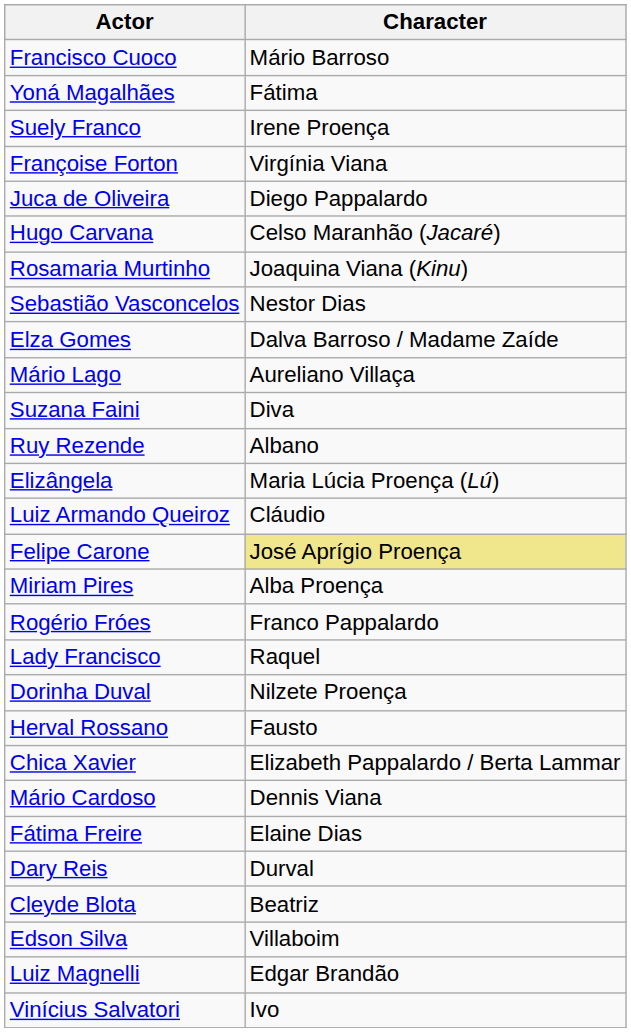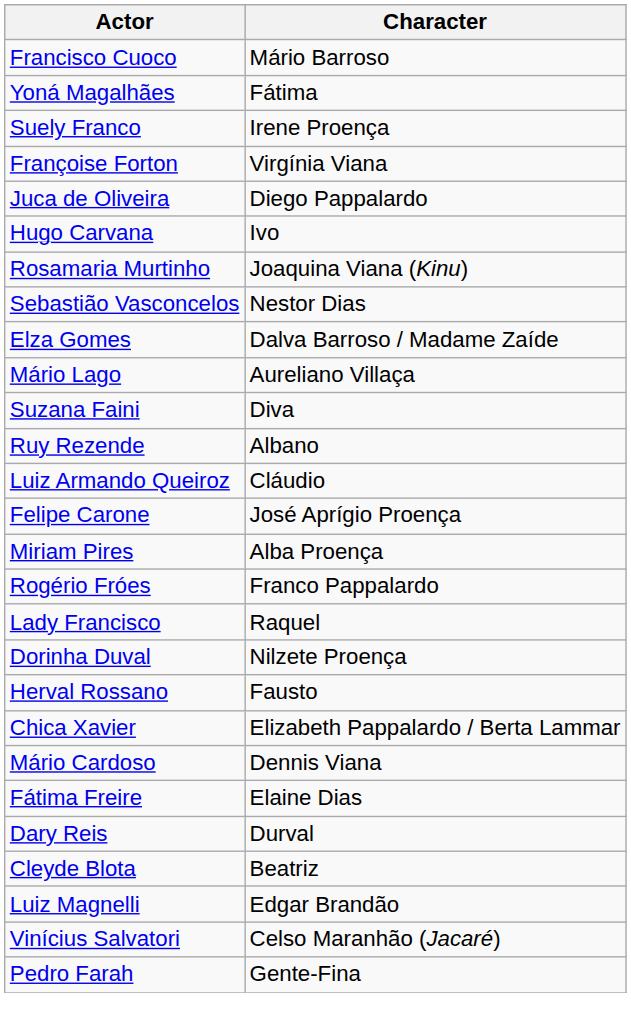 <table class="wikitable sortable">
 <tr style="background:#ccc;">
 <th>Actor</th>
 <th>Character</th>
 </tr>
 <tr>
 <td><a href='#'>Francisco Cuoco</a></td>
 <td>Mário Barroso</td>
 </tr>
 <tr>
 <td><a href='#'>Yoná Magalhães</a></td>
 <td>Fátima</td>
 </tr>
 <tr>
 <td><a href='#'>Suely Franco</a></td>
 <td>Irene Proença</td>
 </tr>
 <tr>
 <td><a href='#'>Françoise Forton</a></td>
 <td>Virgínia Viana</td>
 </tr>
 <tr>
 <td><a href='#'>Juca de Oliveira</a></td>
 <td>Diego Pappalardo</td>
 </tr>
 <tr>
 <td><a href='#'>Hugo Carvana</a></td>
-<td>Celso Maranhão (<em>Jacaré</em>)</td>
+<td>Ivo</td>
 </tr>
 <tr>
 <td><a href='#'>Rosamaria Murtinho</a></td>
 <td>Joaquina Viana (<em>Kinu</em>)</td>
 </tr>
 <tr>
 <td><a href='#'>Sebastião Vasconcelos</a></td>
 <td>Nestor Dias</td>
 </tr>
 <tr>
 <td><a href='#'>Elza Gomes</a></td>
 <td>Dalva Barroso / Madame Zaíde</td>
 </tr>
 <tr>
 <td><a href='#'>Mário Lago</a></td>
 <td>Aureliano Villaça</td>
 </tr>
 <tr>
 <td><a href='#'>Suzana Faini</a></td>
 <td>Diva</td>
 </tr>
 <tr>
 <td><a href='#'>Ruy Rezende</a></td>
 <td>Albano</td>
 </tr>
 <tr>
-<td><a href='#'>Elizângela</a></td>
-<td>Maria Lúcia Proença (<em>Lú</em>)</td>
-</tr>
-<tr>
 <td><a href='#'>Luiz Armando Queiroz</a></td>
 <td>Cláudio</td>
 </tr>
 <tr>
 <td><a href='#'>Felipe Carone</a></td>
-<td style="background: khaki;">José Aprígio Proença</td>
+<td>José Aprígio Proença</td>
 </tr>
 <tr>
 <td><a href='#'>Miriam Pires</a></td>
 <td>Alba Proença</td>
 </tr>
 <tr>
 <td><a href='#'>Rogério Fróes</a></td>
 <td>Franco Pappalardo</td>
 </tr>
 <tr>
 <td><a href='#'>Lady Francisco</a></td>
 <td>Raquel</td>
 </tr>
 <tr>
 <td><a href='#'>Dorinha Duval</a></td>
 <td>Nilzete Proença</td>
 </tr>
 <tr>
 <td><a href='#'>Herval Rossano</a></td>
 <td>Fausto</td>
 </tr>
 <tr>
 <td><a href='#'>Chica Xavier</a></td>
 <td>Elizabeth Pappalardo / Berta Lammar</td>
 </tr>
 <tr>
 <td><a href='#'>Mário Cardoso</a></td>
 <td>Dennis Viana</td>
 </tr>
 <tr>
 <td><a href='#'>Fátima Freire</a></td>
 <td>Elaine Dias</td>
 </tr>
 <tr>
 <td><a href='#'>Dary Reis</a></td>
 <td>Durval</td>
 </tr>
 <tr>
 <td><a href='#'>Cleyde Blota</a></td>
 <td>Beatriz</td>
 </tr>
 <tr>
-<td><a href='#'>Edson Silva</a></td>
-<td>Villaboim</td>
-</tr>
-<tr>
 <td><a href='#'>Luiz Magnelli</a></td>
 <td>Edgar Brandão</td>
 </tr>
 <tr>
 <td><a href='#'>Vinícius Salvatori</a></td>
-<td>Ivo</td>
+<td>Celso Maranhão (<em>Jacaré</em>)</td>
+</tr>
+<tr>
+<td><a href='#'>Pedro Farah</a></td>
+<td>Gente-Fina</td>
 </tr>
 </table>
